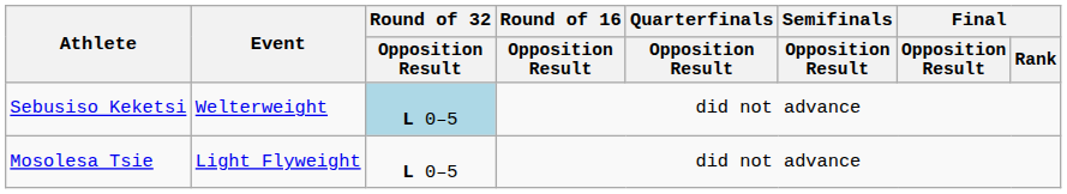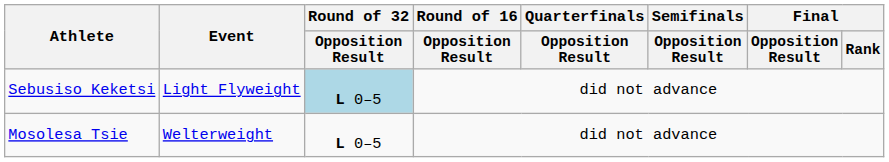 <table class="wikitable" style="font-size:90%">
 <tr>
 <th rowspan="2">Athlete</th>
 <th rowspan="2">Event</th>
 <th>Round of 32</th>
 <th>Round of 16</th>
 <th>Quarterfinals</th>
 <th>Semifinals</th>
 <th colspan=2>Final</th>
 </tr>
 <tr style="font-size:95%">
 <th>Opposition<br>Result</th>
 <th>Opposition<br>Result</th>
 <th>Opposition<br>Result</th>
 <th>Opposition<br>Result</th>
 <th>Opposition<br>Result</th>
 <th>Rank</th>
 </tr>
 <tr align=center>
 <td align=left><a href='#'>Sebusiso Keketsi</a></td>
-<td align=left><a href='#'>Welterweight</a></td>
+<td align=left><a href='#'>Light Flyweight</a></td>
 <td style="background: lightblue;"><br><strong>L</strong> 0–5</td>
 <td colspan=5>did not advance</td>
 </tr>
 <tr align=center>
 <td align=left><a href='#'>Mosolesa Tsie</a></td>
-<td align=left><a href='#'>Light Flyweight</a></td>
+<td align=left><a href='#'>Welterweight</a></td>
 <td><br><strong>L</strong> 0–5</td>
 <td colspan=5>did not advance</td>
 </tr>
 </table>
